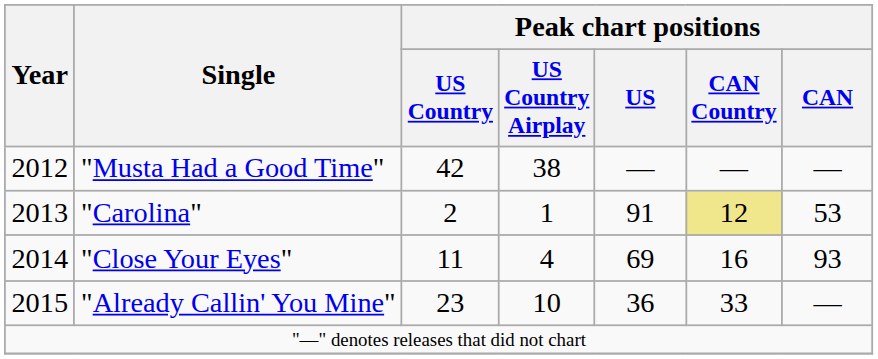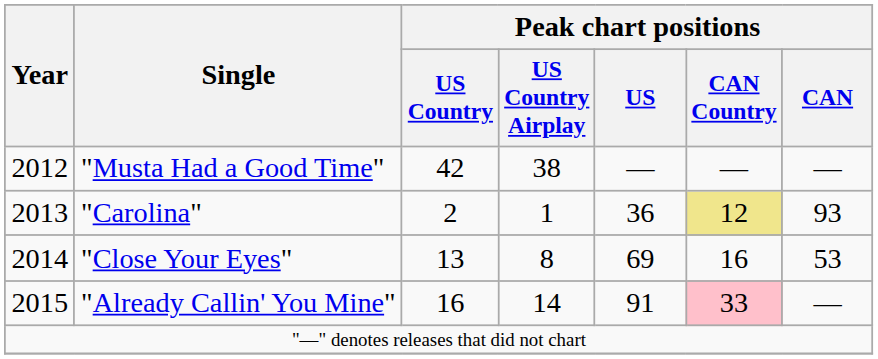 <table class="wikitable" style="text-align:center;">
 <tr>
 <th rowspan="2">Year</th>
 <th rowspan="2">Single</th>
 <th colspan="5">Peak chart positions</th>
 </tr>
 <tr style="font-size:smaller;">
 <th width="45"><a href='#'>US Country</a><br></th>
 <th width="45"><a href='#'>US Country Airplay</a><br></th>
 <th width="45"><a href='#'>US</a><br></th>
 <th width="45"><a href='#'>CAN Country</a><br></th>
 <th width="45"><a href='#'>CAN</a><br></th>
 </tr>
 <tr>
 <td>2012</td>
 <td align="left">"<a href='#'>Musta Had a Good Time</a>"</td>
 <td>42</td>
 <td>38</td>
 <td>—</td>
 <td>—</td>
 <td>—</td>
 </tr>
 <tr>
 <td>2013</td>
 <td align="left">"<a href='#'>Carolina</a>"</td>
 <td>2</td>
 <td>1</td>
-<td>91</td>
+<td>36</td>
 <td style="background: khaki;">12</td>
-<td>53</td>
+<td>93</td>
 </tr>
 <tr>
 <td>2014</td>
 <td align="left">"<a href='#'>Close Your Eyes</a>"</td>
-<td>11</td>
-<td>4</td>
+<td>13</td>
+<td>8</td>
 <td>69</td>
 <td>16</td>
-<td>93</td>
+<td>53</td>
 </tr>
 <tr>
 <td>2015</td>
 <td align="left">"<a href='#'>Already Callin' You Mine</a>"</td>
-<td>23</td>
-<td>10</td>
-<td>36</td>
-<td>33</td>
+<td>16</td>
+<td>14</td>
+<td>91</td>
+<td style="background: pink;">33</td>
 <td>—</td>
 </tr>
 <tr>
 <td colspan="7" style="font-size:8pt">"—" denotes releases that did not chart</td>
 </tr>
 <tr>
 </tr>
 </table>
